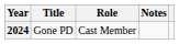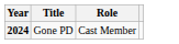 <table class="wikitable sortable plainrowheaders">
 <tr>
 <th scope="col">Year</th>
 <th scope="col">Title</th>
 <th scope="col">Role</th>
-<th class="unsortable" scope="col">Notes</th>
 <th class="unsortable" scope="col"></th>
 </tr>
 <tr>
 <th scope="row">2024</th>
 <td>Gone PD</td>
 <td>Cast Member</td>
 <td></td>
-<td></td>
 </tr>
 </table>
